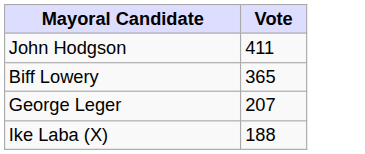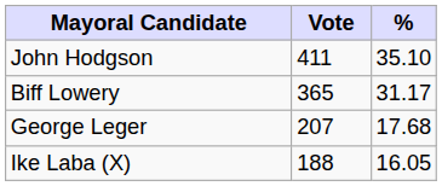 <table class="wikitable">
 <tr>
 <th style="background:#ddf; width:200px;">Mayoral Candidate</th>
 <th style="background:#ddf; width:50px;">Vote</th>
+<th style="background:#ddf; width:30px;">%</th>
 </tr>
 <tr>
 <td>John Hodgson</td>
 <td>411</td>
+<td>35.10</td>
 </tr>
 <tr>
 <td>Biff Lowery</td>
 <td>365</td>
+<td>31.17</td>
 </tr>
 <tr>
 <td>George Leger</td>
 <td>207</td>
+<td>17.68</td>
 </tr>
 <tr>
 <td>Ike Laba (X)</td>
 <td>188</td>
+<td>16.05</td>
 </tr>
 </table>
